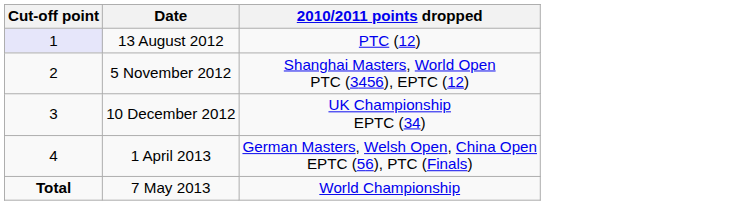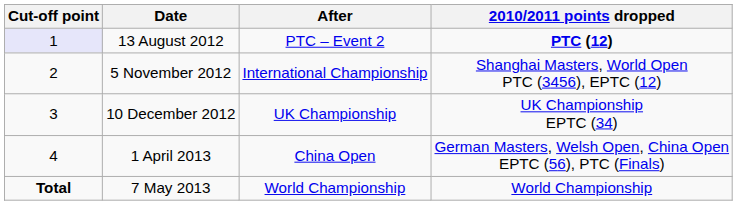 <table class="wikitable" style="text-align: center;">
 <tr>
 <th>Cut-off point</th>
 <th>Date</th>
+<th>After</th>
 <th><a href='#'>2010/2011 points</a> dropped</th>
 </tr>
 <tr>
 <td style="background: lavender;">1</td>
 <td>13 August 2012</td>
-<td><a href='#'>PTC</a> (<a href='#'>1</a><a href='#'>2</a>)</td>
+<td><a href='#'>PTC – Event 2</a></td>
+<td><strong><a href='#'>PTC</a> (<a href='#'>1</a><a href='#'>2</a>)</strong></td>
 </tr>
 <tr>
 <td>2</td>
 <td>5 November 2012</td>
+<td><a href='#'>International Championship</a></td>
 <td><a href='#'>Shanghai Masters</a>, <a href='#'>World Open</a><br>PTC (<a href='#'>3</a><a href='#'>4</a><a href='#'>5</a><a href='#'>6</a>), EPTC (<a href='#'>1</a><a href='#'>2</a>)</td>
 </tr>
 <tr>
 <td>3</td>
 <td>10 December 2012</td>
+<td><a href='#'>UK Championship</a></td>
 <td><a href='#'>UK Championship</a><br>EPTC (<a href='#'>3</a><a href='#'>4</a>)</td>
 </tr>
 <tr>
 <td>4</td>
 <td>1 April 2013</td>
+<td><a href='#'>China Open</a></td>
 <td><a href='#'>German Masters</a>, <a href='#'>Welsh Open</a>, <a href='#'>China Open</a><br>EPTC (<a href='#'>5</a><a href='#'>6</a>), PTC (<a href='#'>Finals</a>)</td>
 </tr>
 <tr>
 <td><strong>Total</strong></td>
 <td>7 May 2013</td>
 <td><a href='#'>World Championship</a></td>
+<td><a href='#'>World Championship</a></td>
 </tr>
 </table>
